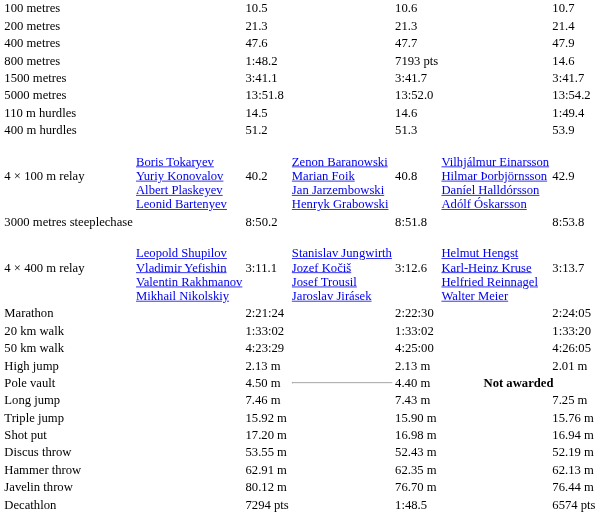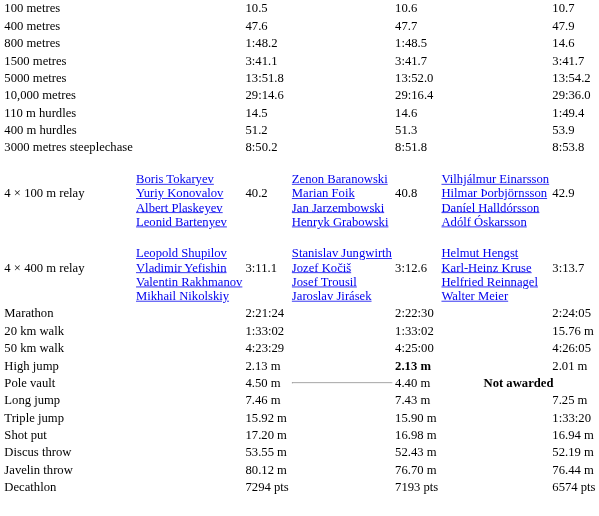 <table>
 <tr>
 <td>100 metres</td>
 <td></td>
 <td>10.5</td>
 <td></td>
 <td>10.6</td>
 <td></td>
 <td>10.7</td>
-</tr>
-<tr>
-<td>200 metres</td>
-<td></td>
-<td>21.3</td>
-<td></td>
-<td>21.3</td>
-<td></td>
-<td>21.4</td>
 </tr>
 <tr>
 <td>400 metres</td>
 <td></td>
 <td>47.6</td>
 <td></td>
 <td>47.7</td>
 <td></td>
 <td>47.9</td>
 </tr>
 <tr>
 <td>800 metres</td>
 <td></td>
 <td>1:48.2</td>
 <td></td>
-<td>7193 pts</td>
+<td>1:48.5</td>
 <td></td>
 <td>14.6</td>
 </tr>
 <tr>
 <td>1500 metres</td>
 <td></td>
 <td>3:41.1</td>
 <td></td>
 <td>3:41.7</td>
 <td></td>
 <td>3:41.7</td>
 </tr>
 <tr>
 <td>5000 metres</td>
 <td></td>
 <td>13:51.8</td>
 <td></td>
 <td>13:52.0</td>
 <td></td>
 <td>13:54.2</td>
 </tr>
 <tr>
+<td>10,000 metres</td>
+<td></td>
+<td>29:14.6</td>
+<td></td>
+<td>29:16.4</td>
+<td></td>
+<td>29:36.0</td>
+</tr>
+<tr>
 <td>110 m hurdles</td>
 <td></td>
 <td>14.5</td>
 <td></td>
 <td>14.6</td>
 <td></td>
 <td>1:49.4</td>
 </tr>
 <tr>
 <td>400 m hurdles</td>
 <td></td>
 <td>51.2</td>
 <td></td>
 <td>51.3</td>
 <td></td>
 <td>53.9</td>
 </tr>
 <tr>
+<td>3000 metres steeplechase</td>
+<td></td>
+<td>8:50.2</td>
+<td></td>
+<td>8:51.8</td>
+<td></td>
+<td>8:53.8</td>
+</tr>
+<tr>
 <td>4 × 100 m relay</td>
 <td><br><a href='#'>Boris Tokaryev</a><br><a href='#'>Yuriy Konovalov</a><br><a href='#'>Albert Plaskeyev</a><br><a href='#'>Leonid Bartenyev</a></td>
 <td>40.2</td>
 <td><br><a href='#'>Zenon Baranowski</a><br><a href='#'>Marian Foik</a><br><a href='#'>Jan Jarzembowski</a><br><a href='#'>Henryk Grabowski</a></td>
 <td>40.8</td>
 <td><br><a href='#'>Vilhjálmur Einarsson</a><br><a href='#'>Hilmar Þorbjörnsson</a><br><a href='#'>Daníel Halldórsson</a><br><a href='#'>Adólf Óskarsson</a></td>
 <td>42.9</td>
-</tr>
-<tr>
-<td>3000 metres steeplechase</td>
-<td></td>
-<td>8:50.2</td>
-<td></td>
-<td>8:51.8</td>
-<td></td>
-<td>8:53.8</td>
 </tr>
 <tr>
 <td>4 × 400 m relay</td>
 <td><br><a href='#'>Leopold Shupilov</a><br><a href='#'>Vladimir Yefishin</a><br><a href='#'>Valentin Rakhmanov</a><br><a href='#'>Mikhail Nikolskiy</a></td>
 <td>3:11.1</td>
 <td><br><a href='#'>Stanislav Jungwirth</a><br><a href='#'>Jozef Kočiš</a><br><a href='#'>Josef Trousil</a><br><a href='#'>Jaroslav Jirásek</a></td>
 <td>3:12.6</td>
 <td><br><a href='#'>Helmut Hengst</a><br><a href='#'>Karl-Heinz Kruse</a><br><a href='#'>Helfried Reinnagel</a><br><a href='#'>Walter Meier</a></td>
 <td>3:13.7</td>
 </tr>
 <tr>
 <td>Marathon</td>
 <td></td>
 <td>2:21:24</td>
 <td></td>
 <td>2:22:30</td>
 <td></td>
 <td>2:24:05</td>
 </tr>
 <tr>
 <td>20 km walk</td>
 <td></td>
 <td>1:33:02</td>
 <td></td>
 <td>1:33:02</td>
 <td></td>
-<td>1:33:20</td>
+<td>15.76 m</td>
 </tr>
 <tr>
 <td>50 km walk</td>
 <td></td>
 <td>4:23:29</td>
 <td></td>
 <td>4:25:00</td>
 <td></td>
 <td>4:26:05</td>
 </tr>
 <tr>
 <td>High jump</td>
 <td></td>
 <td>2.13 m</td>
 <td></td>
-<td>2.13 m</td>
+<td><strong>2.13 m</strong></td>
 <td></td>
 <td>2.01 m</td>
 </tr>
 <tr>
 <td>Pole vault</td>
 <td></td>
 <td>4.50 m</td>
 <td><hr></td>
 <td>4.40 m</td>
 <th colspan=2>Not awarded</th>
 </tr>
 <tr>
 <td>Long jump</td>
 <td></td>
 <td>7.46 m</td>
 <td></td>
 <td>7.43 m</td>
 <td></td>
 <td>7.25 m</td>
 </tr>
 <tr>
 <td>Triple jump</td>
 <td></td>
 <td>15.92 m</td>
 <td></td>
 <td>15.90 m</td>
 <td></td>
-<td>15.76 m</td>
+<td>1:33:20</td>
 </tr>
 <tr>
 <td>Shot put</td>
 <td></td>
 <td>17.20 m</td>
 <td></td>
 <td>16.98 m</td>
 <td></td>
 <td>16.94 m</td>
 </tr>
 <tr>
 <td>Discus throw</td>
 <td></td>
 <td>53.55 m</td>
 <td></td>
 <td>52.43 m</td>
 <td></td>
 <td>52.19 m</td>
 </tr>
 <tr>
-<td>Hammer throw</td>
-<td></td>
-<td>62.91 m</td>
-<td></td>
-<td>62.35 m</td>
-<td></td>
-<td>62.13 m</td>
-</tr>
-<tr>
 <td>Javelin throw</td>
 <td></td>
 <td>80.12 m</td>
 <td></td>
 <td>76.70 m</td>
 <td></td>
 <td>76.44 m</td>
 </tr>
 <tr>
 <td>Decathlon</td>
 <td></td>
 <td>7294 pts</td>
 <td></td>
-<td>1:48.5</td>
+<td>7193 pts</td>
 <td></td>
 <td>6574 pts</td>
 </tr>
 </table>
